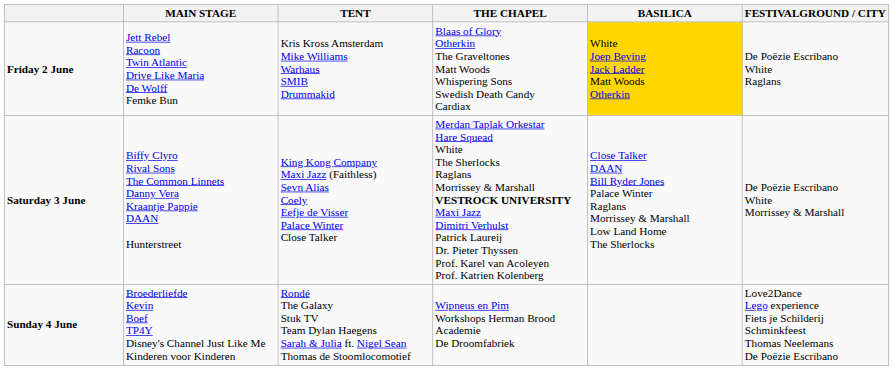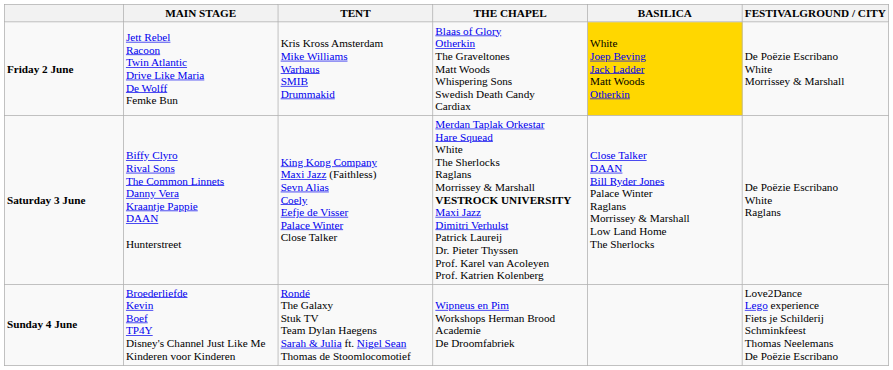 <table class="wikitable" width="100%">
 <tr>
 <th width="10%"></th>
 <th width="13%">MAIN STAGE</th>
 <th width="13%">TENT</th>
 <th width="13%">THE CHAPEL</th>
 <th width="13%">BASILICA</th>
 <th width="12%">FESTIVALGROUND / CITY</th>
 </tr>
 <tr>
 <td><strong>Friday 2 June</strong></td>
 <td><a href='#'>Jett Rebel</a><br><a href='#'>Racoon</a><br><a href='#'>Twin Atlantic</a><br><a href='#'>Drive Like Maria</a><br><a href='#'>De Wolff</a><br>Femke Bun</td>
 <td>Kris Kross Amsterdam<br><a href='#'>Mike Williams</a><br><a href='#'>Warhaus</a><br><a href='#'>SMIB</a><br><a href='#'>Drummakid</a></td>
 <td><a href='#'>Blaas of Glory</a><br><a href='#'>Otherkin</a><br>The Graveltones<br>Matt Woods<br>Whispering Sons<br>Swedish Death Candy<br>Cardiax</td>
 <td style="background: gold;">White<br><a href='#'>Joep Beving</a><br><a href='#'>Jack Ladder</a><br>Matt Woods<br><a href='#'>Otherkin</a><br></td>
-<td>De Poëzie Escribano<br>White<br>Raglans</td>
+<td>De Poëzie Escribano<br>White<br>Morrissey & Marshall</td>
 </tr>
 <tr>
 <td><strong>Saturday 3 June</strong></td>
 <td><a href='#'>Biffy Clyro</a><br><a href='#'>Rival Sons</a><br><a href='#'>The Common Linnets</a><br><a href='#'>Danny Vera</a><br><a href='#'>Kraantje Pappie</a><br><a href='#'>DAAN</a><br><br>Hunterstreet</td>
 <td><a href='#'>King Kong Company</a><br><a href='#'>Maxi Jazz</a> (Faithless)<br><a href='#'>Sevn Alias</a><br><a href='#'>Coely</a><br><a href='#'>Eefje de Visser</a><br><a href='#'>Palace Winter</a><br>Close Talker</td>
 <td><a href='#'>Merdan Taplak Orkestar</a><br><a href='#'>Hare Squead</a><br>White<br>The Sherlocks<br>Raglans<br>Morrissey & Marshall<br><strong>VESTROCK UNIVERSITY</strong><br><a href='#'>Maxi Jazz</a><br><a href='#'>Dimitri Verhulst</a><br>Patrick Laureij<br>Dr. Pieter Thyssen<br>Prof. Karel van Acoleyen<br>Prof. Katrien Kolenberg</td>
 <td><a href='#'>Close Talker</a><br><a href='#'>DAAN</a><br><a href='#'>Bill Ryder Jones</a><br>Palace Winter<br>Raglans<br>Morrissey & Marshall<br>Low Land Home<br>The Sherlocks</td>
-<td>De Poëzie Escribano<br>White<br>Morrissey & Marshall</td>
+<td>De Poëzie Escribano<br>White<br>Raglans</td>
 </tr>
 <tr>
 <td><strong>Sunday 4 June<br></strong></td>
 <td><a href='#'>Broederliefde</a><br><a href='#'>Kevin</a><br><a href='#'>Boef</a><br><a href='#'>TP4Y</a><br>Disney's Channel Just Like Me<br>Kinderen voor Kinderen</td>
 <td><a href='#'>Rondé</a><br>The Galaxy<br>Stuk TV<br>Team Dylan Haegens<br><a href='#'>Sarah & Julia</a> ft. <a href='#'>Nigel Sean</a><br>Thomas de Stoomlocomotief</td>
 <td><a href='#'>Wipneus en Pim</a><br>Workshops Herman Brood Academie<br>De Droomfabriek</td>
 <td></td>
 <td>Love2Dance<br><a href='#'>Lego</a> experience<br>Fiets je Schilderij<br>Schminkfeest<br>Thomas Neelemans<br>De Poëzie Escribano</td>
 </tr>
 </table>
